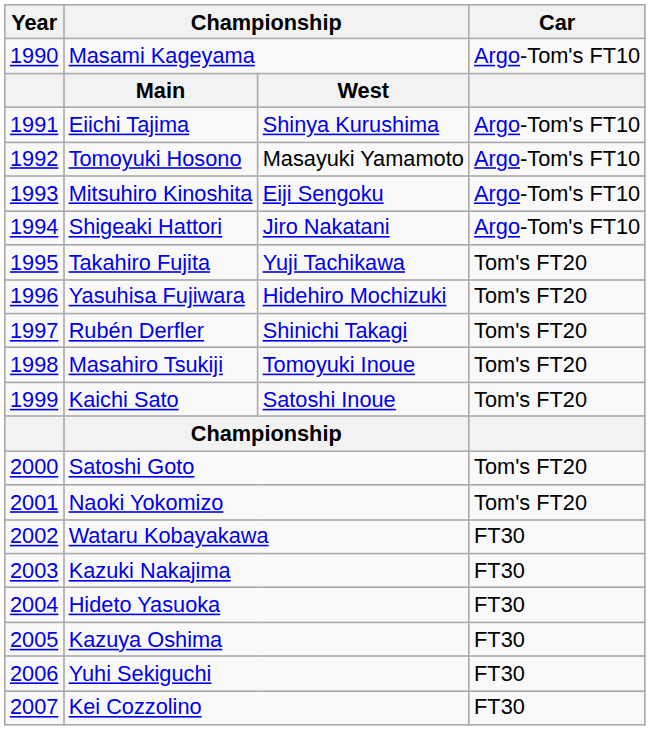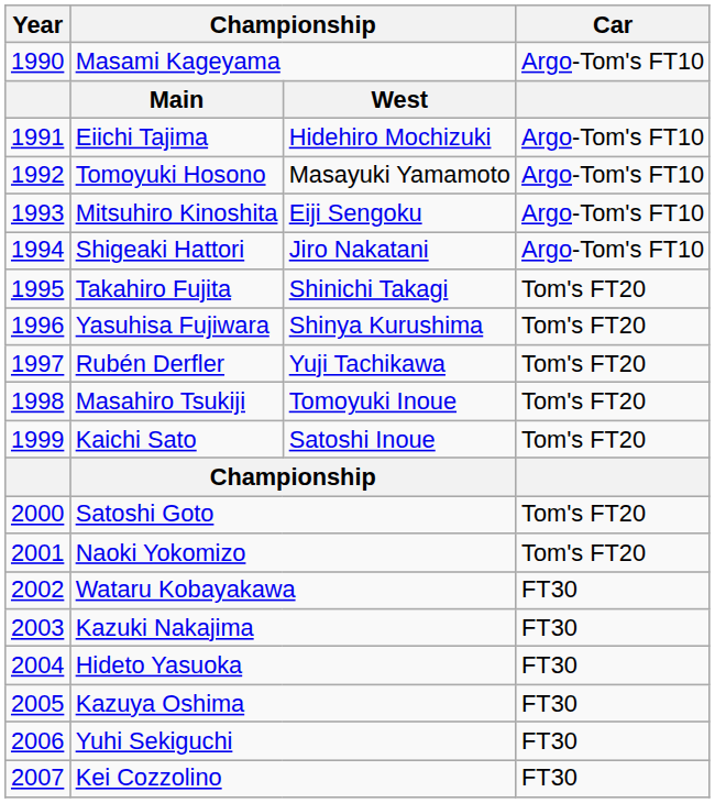 <table class="wikitable" style="font-size:85%;">
 <tr>
 <th>Year</th>
 <th colspan=2>Championship</th>
 <th>Car</th>
 </tr>
 <tr>
 <td><a href='#'>1990</a></td>
 <td colspan=2> <a href='#'>Masami Kageyama</a></td>
 <td><a href='#'>Argo</a>-Tom's FT10</td>
 </tr>
 <tr>
 <th></th>
 <th>Main</th>
 <th>West</th>
 <th></th>
 </tr>
 <tr>
 <td><a href='#'>1991</a></td>
 <td> <a href='#'>Eiichi Tajima</a></td>
-<td> <a href='#'>Shinya Kurushima</a></td>
+<td> <a href='#'>Hidehiro Mochizuki</a></td>
 <td><a href='#'>Argo</a>-Tom's FT10</td>
 </tr>
 <tr>
 <td><a href='#'>1992</a></td>
 <td> <a href='#'>Tomoyuki Hosono</a></td>
 <td> Masayuki Yamamoto</td>
 <td><a href='#'>Argo</a>-Tom's FT10</td>
 </tr>
 <tr>
 <td><a href='#'>1993</a></td>
 <td> <a href='#'>Mitsuhiro Kinoshita</a></td>
 <td> <a href='#'>Eiji Sengoku</a></td>
 <td><a href='#'>Argo</a>-Tom's FT10</td>
 </tr>
 <tr>
 <td><a href='#'>1994</a></td>
 <td> <a href='#'>Shigeaki Hattori</a></td>
 <td>  <a href='#'>Jiro Nakatani</a></td>
 <td><a href='#'>Argo</a>-Tom's FT10</td>
 </tr>
 <tr>
 <td><a href='#'>1995</a></td>
 <td> <a href='#'>Takahiro Fujita</a></td>
-<td> <a href='#'>Yuji Tachikawa</a></td>
+<td> <a href='#'>Shinichi Takagi</a></td>
 <td>Tom's FT20</td>
 </tr>
 <tr>
 <td><a href='#'>1996</a></td>
 <td> <a href='#'>Yasuhisa Fujiwara</a></td>
-<td> <a href='#'>Hidehiro Mochizuki</a></td>
+<td> <a href='#'>Shinya Kurushima</a></td>
 <td>Tom's FT20</td>
 </tr>
 <tr>
 <td><a href='#'>1997</a></td>
 <td> <a href='#'>Rubén Derfler</a></td>
-<td> <a href='#'>Shinichi Takagi</a></td>
+<td> <a href='#'>Yuji Tachikawa</a></td>
 <td>Tom's FT20</td>
 </tr>
 <tr>
 <td><a href='#'>1998</a></td>
 <td> <a href='#'>Masahiro Tsukiji</a></td>
 <td> <a href='#'>Tomoyuki Inoue</a></td>
 <td>Tom's FT20</td>
 </tr>
 <tr>
 <td><a href='#'>1999</a></td>
 <td> <a href='#'>Kaichi Sato</a></td>
 <td> <a href='#'>Satoshi Inoue</a></td>
 <td>Tom's FT20</td>
 </tr>
 <tr>
 <th></th>
 <th colspan=2>Championship</th>
 <th></th>
 </tr>
 <tr>
 <td><a href='#'>2000</a></td>
 <td colspan=2> <a href='#'>Satoshi Goto</a></td>
 <td>Tom's FT20</td>
 </tr>
 <tr>
 <td><a href='#'>2001</a></td>
 <td colspan=2> <a href='#'>Naoki Yokomizo</a></td>
 <td>Tom's FT20</td>
 </tr>
 <tr>
 <td><a href='#'>2002</a></td>
 <td colspan=2> <a href='#'>Wataru Kobayakawa</a></td>
 <td>FT30</td>
 </tr>
 <tr>
 <td><a href='#'>2003</a></td>
 <td colspan=2> <a href='#'>Kazuki Nakajima</a></td>
 <td>FT30</td>
 </tr>
 <tr>
 <td><a href='#'>2004</a></td>
 <td colspan=2> <a href='#'>Hideto Yasuoka</a></td>
 <td>FT30</td>
 </tr>
 <tr>
 <td><a href='#'>2005</a></td>
 <td colspan=2> <a href='#'>Kazuya Oshima</a></td>
 <td>FT30</td>
 </tr>
 <tr>
 <td><a href='#'>2006</a></td>
 <td colspan=2> <a href='#'>Yuhi Sekiguchi</a></td>
 <td>FT30</td>
 </tr>
 <tr>
 <td><a href='#'>2007</a></td>
 <td colspan=2> <a href='#'>Kei Cozzolino</a></td>
 <td>FT30</td>
 </tr>
 </table>
